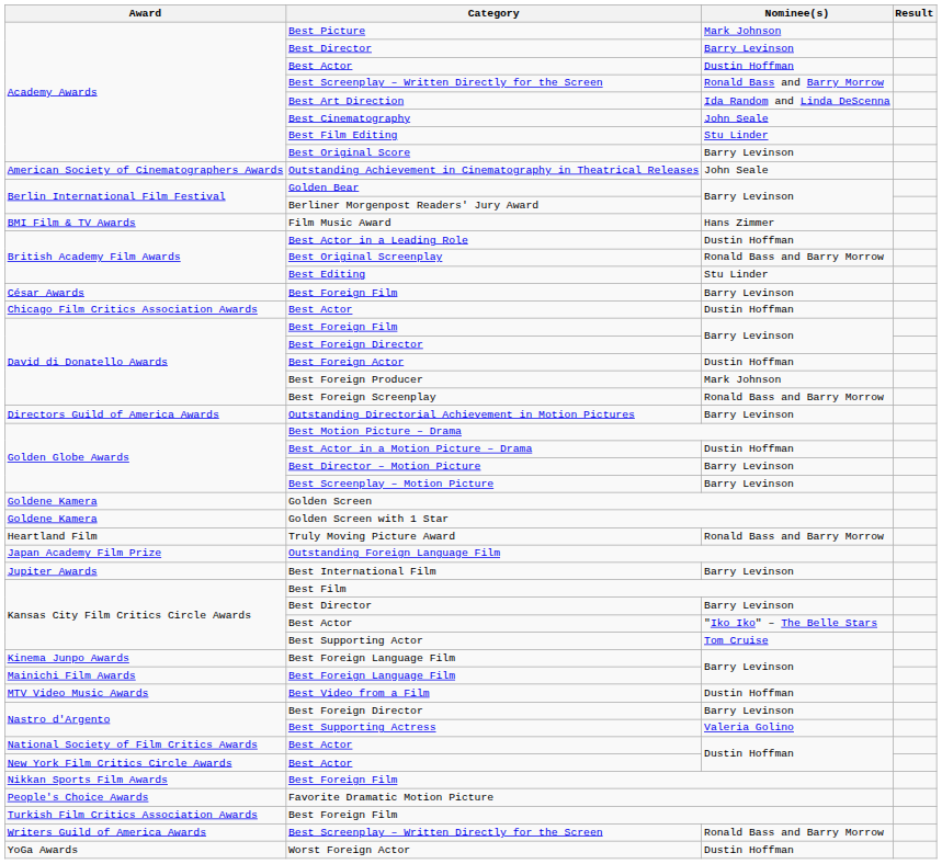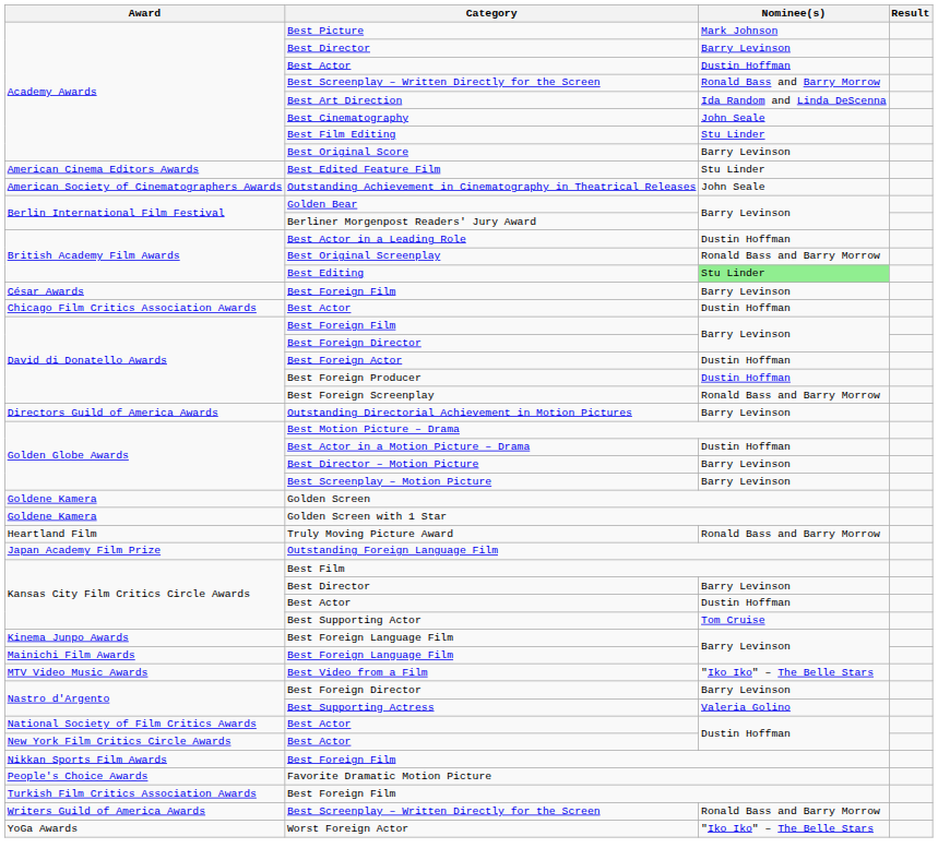 <table class="wikitable plainrowheaders">
 <tr>
 <th>Award</th>
 <th>Category</th>
 <th>Nominee(s)</th>
 <th>Result</th>
 </tr>
 <tr>
 <td rowspan="8"><a href='#'>Academy Awards</a></td>
 <td><a href='#'>Best Picture</a></td>
 <td><a href='#'>Mark Johnson</a></td>
 <td></td>
 </tr>
 <tr>
 <td><a href='#'>Best Director</a></td>
 <td><a href='#'>Barry Levinson</a></td>
 <td></td>
 </tr>
 <tr>
 <td><a href='#'>Best Actor</a></td>
 <td><a href='#'>Dustin Hoffman</a></td>
 <td></td>
 </tr>
 <tr>
 <td><a href='#'>Best Screenplay – Written Directly for the Screen</a></td>
 <td><a href='#'>Ronald Bass</a> and <a href='#'>Barry Morrow</a></td>
 <td></td>
 </tr>
 <tr>
 <td><a href='#'>Best Art Direction</a></td>
 <td><a href='#'>Ida Random</a> and <a href='#'>Linda DeScenna</a></td>
 <td></td>
 </tr>
 <tr>
 <td><a href='#'>Best Cinematography</a></td>
 <td><a href='#'>John Seale</a></td>
 <td></td>
 </tr>
 <tr>
 <td><a href='#'>Best Film Editing</a></td>
 <td><a href='#'>Stu Linder</a></td>
 <td></td>
 </tr>
 <tr>
 <td><a href='#'>Best Original Score</a></td>
 <td>Barry Levinson</td>
 <td></td>
 </tr>
 <tr>
+<td><a href='#'>American Cinema Editors Awards</a></td>
+<td><a href='#'>Best Edited Feature Film</a></td>
+<td>Stu Linder</td>
+<td></td>
+</tr>
+<tr>
 <td><a href='#'>American Society of Cinematographers Awards</a></td>
 <td><a href='#'>Outstanding Achievement in Cinematography in Theatrical Releases</a></td>
 <td>John Seale</td>
 <td></td>
 </tr>
 <tr>
 <td rowspan="2"><a href='#'>Berlin International Film Festival</a></td>
 <td><a href='#'>Golden Bear</a></td>
 <td rowspan="2">Barry Levinson</td>
 <td></td>
 </tr>
 <tr>
 <td>Berliner Morgenpost Readers' Jury Award</td>
 <td></td>
 </tr>
 <tr>
-<td><a href='#'>BMI Film & TV Awards</a></td>
-<td>Film Music Award</td>
-<td>Hans Zimmer</td>
-<td></td>
-</tr>
-<tr>
 <td rowspan="3"><a href='#'>British Academy Film Awards</a></td>
 <td><a href='#'>Best Actor in a Leading Role</a></td>
 <td>Dustin Hoffman</td>
 <td></td>
 </tr>
 <tr>
 <td><a href='#'>Best Original Screenplay</a></td>
 <td>Ronald Bass and Barry Morrow</td>
 <td></td>
 </tr>
 <tr>
 <td><a href='#'>Best Editing</a></td>
-<td>Stu Linder</td>
+<td style="background: lightgreen;">Stu Linder</td>
 <td></td>
 </tr>
 <tr>
 <td><a href='#'>César Awards</a></td>
 <td><a href='#'>Best Foreign Film</a></td>
 <td>Barry Levinson</td>
 <td></td>
 </tr>
 <tr>
 <td><a href='#'>Chicago Film Critics Association Awards</a></td>
 <td><a href='#'>Best Actor</a></td>
 <td>Dustin Hoffman</td>
 <td></td>
 </tr>
 <tr>
 <td rowspan="5"><a href='#'>David di Donatello Awards</a></td>
 <td><a href='#'>Best Foreign Film</a></td>
 <td rowspan="2">Barry Levinson</td>
 <td></td>
 </tr>
 <tr>
 <td><a href='#'>Best Foreign Director</a></td>
 <td></td>
 </tr>
 <tr>
 <td><a href='#'>Best Foreign Actor</a></td>
 <td>Dustin Hoffman</td>
 <td></td>
 </tr>
 <tr>
 <td>Best Foreign Producer</td>
-<td>Mark Johnson</td>
+<td><a href='#'>Dustin Hoffman</a></td>
 <td></td>
 </tr>
 <tr>
 <td>Best Foreign Screenplay</td>
 <td>Ronald Bass and Barry Morrow</td>
 <td></td>
 </tr>
 <tr>
 <td><a href='#'>Directors Guild of America Awards</a></td>
 <td><a href='#'>Outstanding Directorial Achievement in Motion Pictures</a></td>
 <td>Barry Levinson</td>
 <td></td>
 </tr>
 <tr>
 <td rowspan="4"><a href='#'>Golden Globe Awards</a></td>
 <td colspan="2"><a href='#'>Best Motion Picture – Drama</a></td>
 <td></td>
 </tr>
 <tr>
 <td><a href='#'>Best Actor in a Motion Picture – Drama</a></td>
 <td>Dustin Hoffman</td>
 <td></td>
 </tr>
 <tr>
 <td><a href='#'>Best Director – Motion Picture</a></td>
 <td>Barry Levinson</td>
 <td></td>
 </tr>
 <tr>
 <td><a href='#'>Best Screenplay – Motion Picture</a></td>
 <td>Barry Levinson</td>
 <td></td>
 </tr>
 <tr>
 <td><a href='#'>Goldene Kamera</a> </td>
 <td colspan="2">Golden Screen</td>
 <td></td>
 </tr>
 <tr>
 <td><a href='#'>Goldene Kamera</a> </td>
 <td colspan="2">Golden Screen with 1 Star</td>
 <td></td>
 </tr>
 <tr>
 <td>Heartland Film</td>
 <td>Truly Moving Picture Award</td>
 <td>Ronald Bass and Barry Morrow</td>
 <td></td>
 </tr>
 <tr>
 <td><a href='#'>Japan Academy Film Prize</a></td>
 <td colspan="2"><a href='#'>Outstanding Foreign Language Film</a></td>
 <td></td>
 </tr>
 <tr>
-<td><a href='#'>Jupiter Awards</a></td>
-<td>Best International Film</td>
-<td>Barry Levinson</td>
-<td></td>
-</tr>
-<tr>
 <td rowspan="4">Kansas City Film Critics Circle Awards</td>
 <td colspan="2">Best Film</td>
 <td></td>
 </tr>
 <tr>
 <td>Best Director</td>
 <td>Barry Levinson</td>
 <td></td>
 </tr>
 <tr>
 <td>Best Actor</td>
-<td>"<a href='#'>Iko Iko</a>" – <a href='#'>The Belle Stars</a></td>
+<td>Dustin Hoffman</td>
 <td></td>
 </tr>
 <tr>
 <td>Best Supporting Actor</td>
 <td><a href='#'>Tom Cruise</a></td>
 <td></td>
 </tr>
 <tr>
 <td><a href='#'>Kinema Junpo Awards</a></td>
 <td>Best Foreign Language Film</td>
 <td rowspan="2">Barry Levinson</td>
 <td></td>
 </tr>
 <tr>
 <td><a href='#'>Mainichi Film Awards</a></td>
 <td><a href='#'>Best Foreign Language Film</a></td>
 <td></td>
 </tr>
 <tr>
 <td><a href='#'>MTV Video Music Awards</a></td>
 <td><a href='#'>Best Video from a Film</a></td>
-<td>Dustin Hoffman</td>
+<td>"<a href='#'>Iko Iko</a>" – <a href='#'>The Belle Stars</a></td>
 <td></td>
 </tr>
 <tr>
 <td rowspan="2"><a href='#'>Nastro d'Argento</a></td>
 <td>Best Foreign Director</td>
 <td>Barry Levinson</td>
 <td></td>
 </tr>
 <tr>
 <td><a href='#'>Best Supporting Actress</a></td>
 <td><a href='#'>Valeria Golino</a></td>
 <td></td>
 </tr>
 <tr>
 <td><a href='#'>National Society of Film Critics Awards</a></td>
 <td><a href='#'>Best Actor</a></td>
 <td rowspan="2">Dustin Hoffman</td>
 <td></td>
 </tr>
 <tr>
 <td><a href='#'>New York Film Critics Circle Awards</a></td>
 <td><a href='#'>Best Actor</a></td>
 <td></td>
 </tr>
 <tr>
 <td><a href='#'>Nikkan Sports Film Awards</a></td>
 <td colspan="2"><a href='#'>Best Foreign Film</a></td>
 <td></td>
 </tr>
 <tr>
 <td><a href='#'>People's Choice Awards</a></td>
 <td colspan="2">Favorite Dramatic Motion Picture</td>
 <td></td>
 </tr>
 <tr>
 <td><a href='#'>Turkish Film Critics Association Awards</a></td>
 <td colspan="2">Best Foreign Film</td>
 <td></td>
 </tr>
 <tr>
 <td><a href='#'>Writers Guild of America Awards</a></td>
 <td><a href='#'>Best Screenplay – Written Directly for the Screen</a></td>
 <td>Ronald Bass and Barry Morrow</td>
 <td></td>
 </tr>
 <tr>
 <td>YoGa Awards</td>
 <td>Worst Foreign Actor</td>
-<td>Dustin Hoffman</td>
+<td>"<a href='#'>Iko Iko</a>" – <a href='#'>The Belle Stars</a></td>
 <td></td>
 </tr>
 </table>
